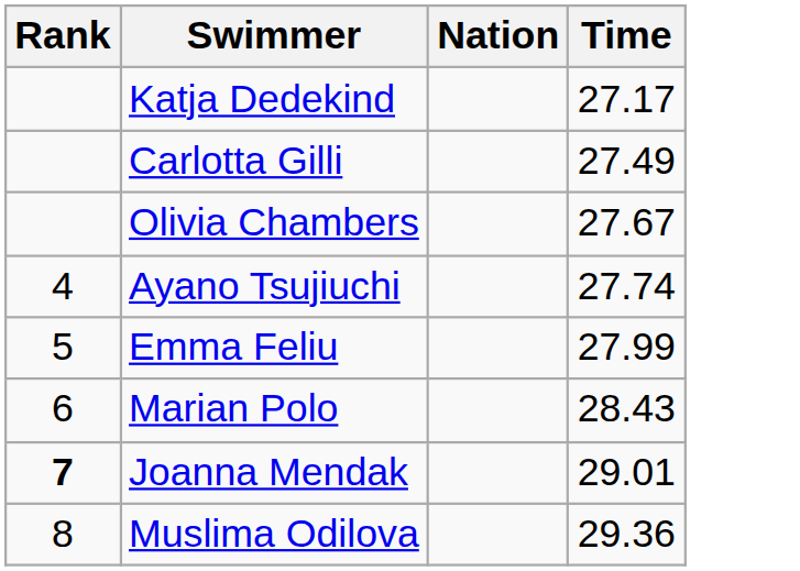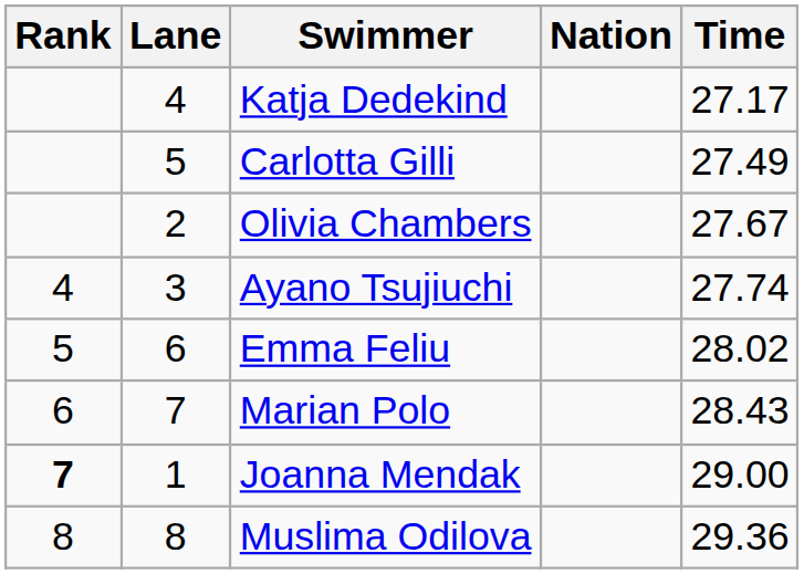 <table class="wikitable sortable" style="text-align:center">
 <tr>
 <th>Rank</th>
+<th>Lane</th>
 <th>Swimmer</th>
 <th>Nation</th>
 <th>Time</th>
 </tr>
 <tr>
 <td></td>
+<td>4</td>
 <td align=left><a href='#'>Katja Dedekind</a></td>
 <td align=left></td>
 <td>27.17</td>
 </tr>
 <tr>
 <td></td>
+<td>5</td>
 <td align=left><a href='#'>Carlotta Gilli</a></td>
 <td align=left></td>
 <td>27.49</td>
 </tr>
 <tr>
 <td></td>
+<td>2</td>
 <td align=left><a href='#'>Olivia Chambers</a></td>
 <td align=left></td>
 <td>27.67</td>
 </tr>
 <tr>
 <td>4</td>
+<td>3</td>
 <td align=left><a href='#'>Ayano Tsujiuchi</a></td>
 <td align=left></td>
 <td>27.74</td>
 </tr>
 <tr>
 <td>5</td>
+<td>6</td>
 <td align=left><a href='#'>Emma Feliu</a></td>
 <td align="left"></td>
-<td>27.99</td>
+<td>28.02</td>
 </tr>
 <tr>
 <td>6</td>
+<td>7</td>
 <td align=left><a href='#'>Marian Polo</a></td>
 <td align="left"></td>
 <td>28.43</td>
 </tr>
 <tr>
 <td><strong>7</strong></td>
+<td>1</td>
 <td align=left><a href='#'>Joanna Mendak</a></td>
 <td align=left></td>
-<td>29.01</td>
+<td>29.00</td>
 </tr>
 <tr>
+<td>8</td>
 <td>8</td>
 <td align=left><a href='#'>Muslima Odilova</a></td>
 <td align=left></td>
 <td>29.36</td>
 </tr>
 </table>
